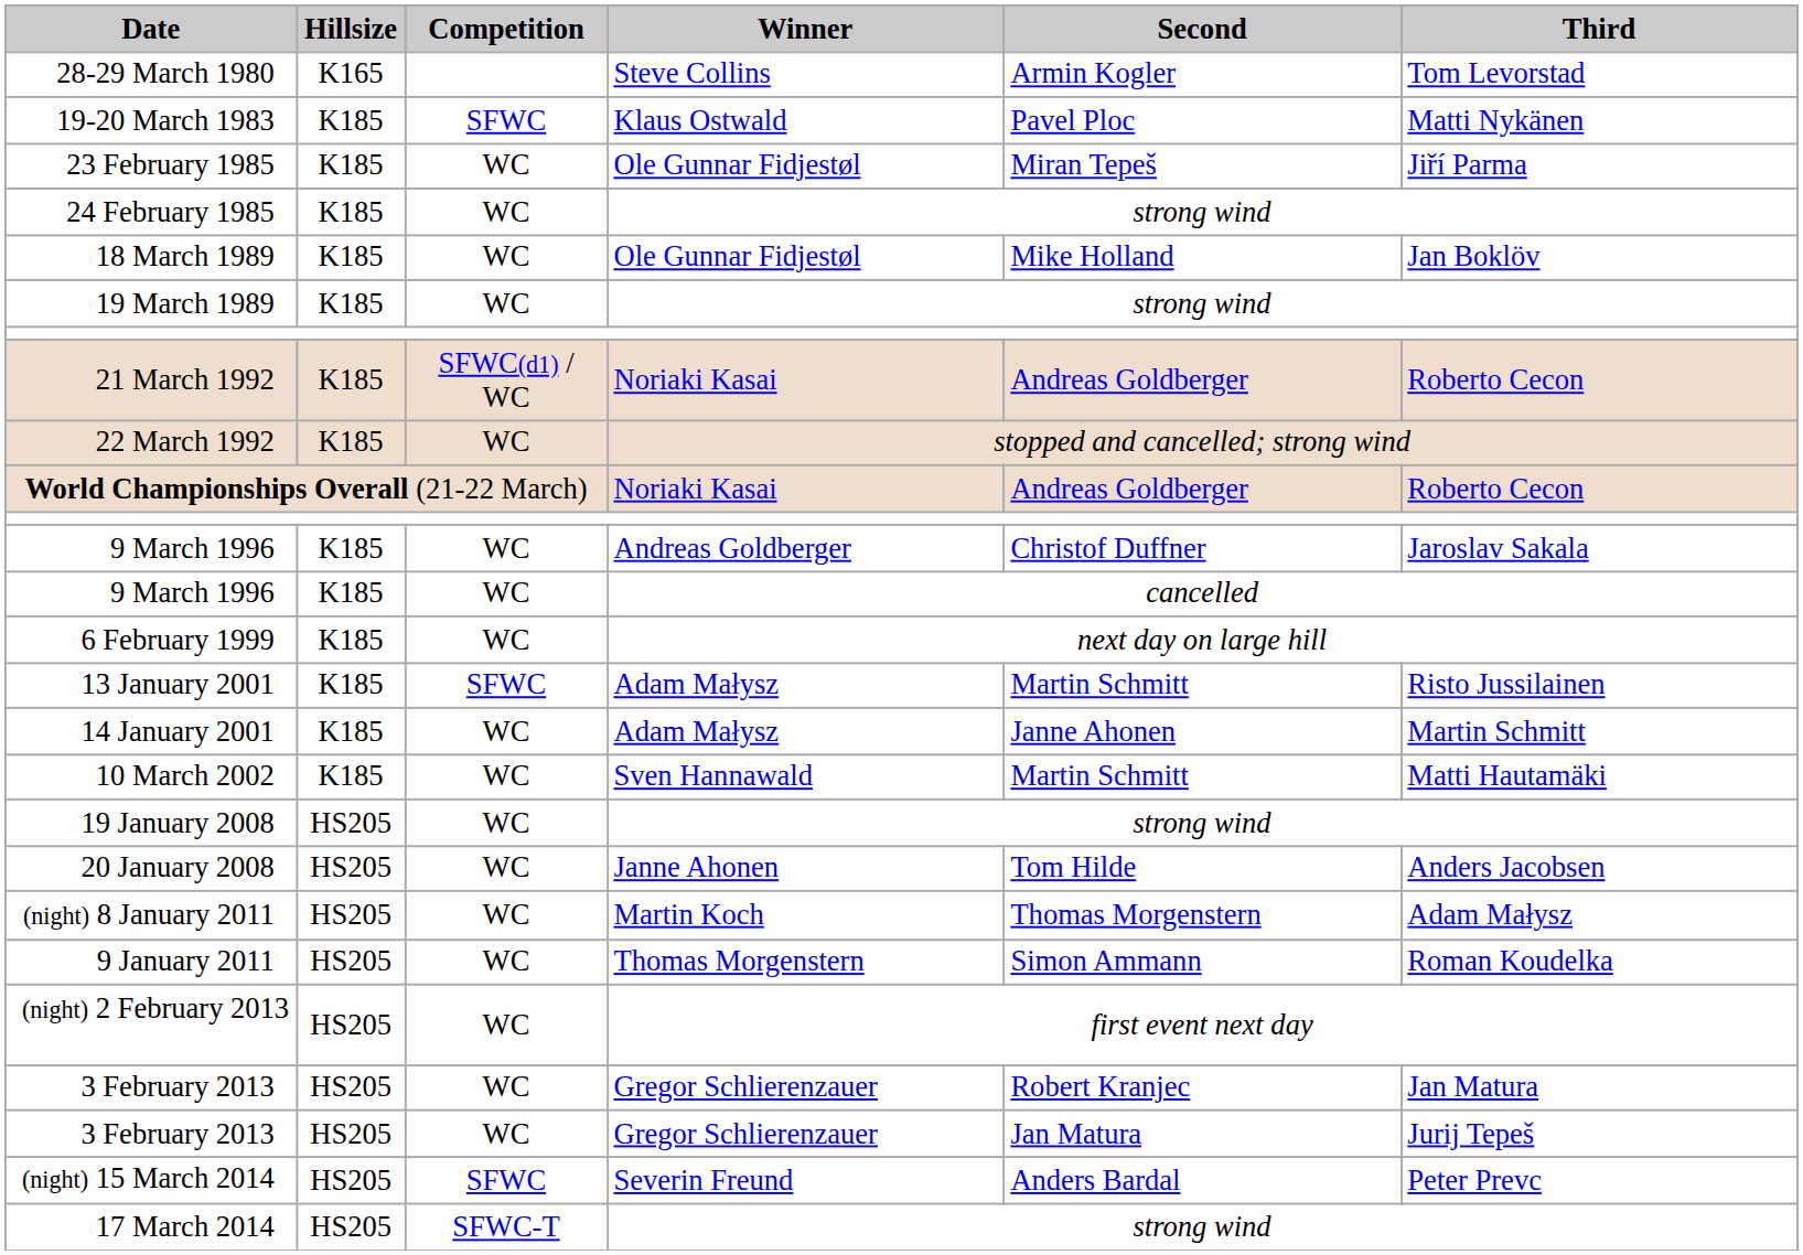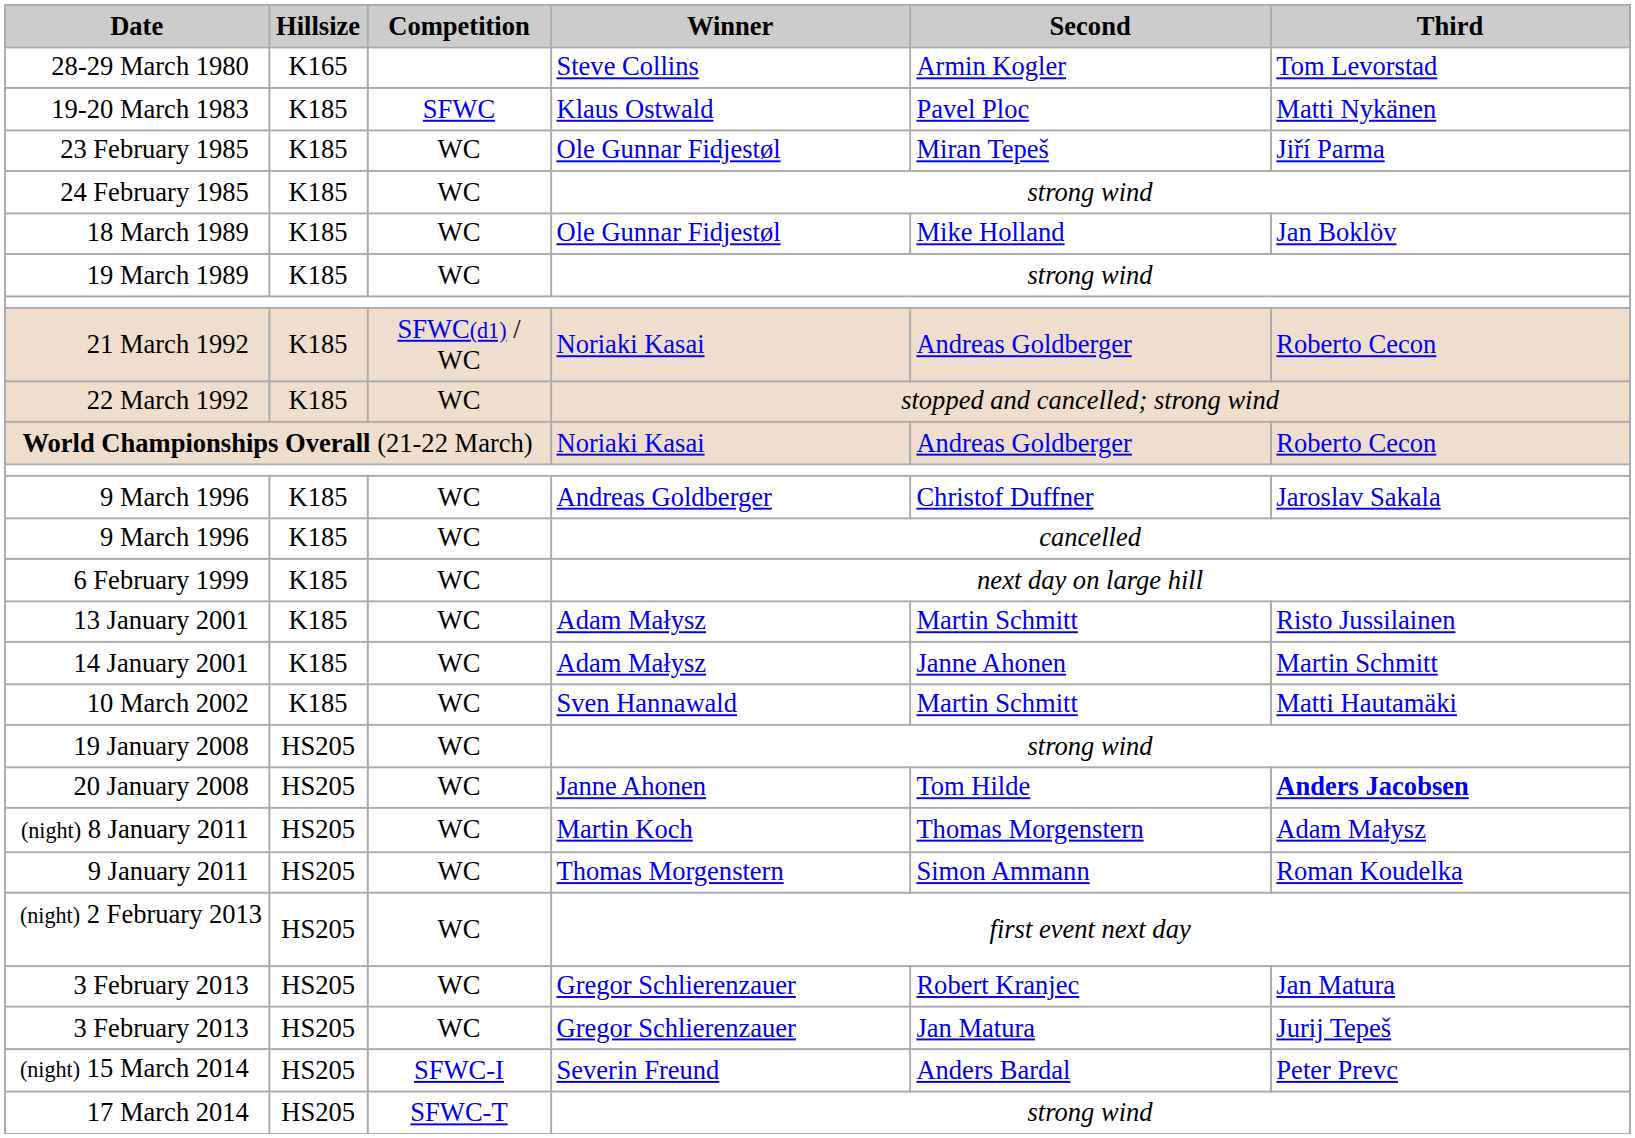 <table class="wikitable plainrowheaders" style="background:#fff; font-size:86%; line-height:15px; border:grey solid 1px; border-collapse:collapse;">
 <tr style="background:#ccc; text-align:center;">
 <th style="background:#ccc;" width="130">Date</th>
 <th style="background:#ccc;" width="45">Hillsize</th>
 <th style="background:#ccc;" width="88">Competition</th>
 <th style="background:#ccc;" width="180">Winner</th>
 <th style="background:#ccc;" width="180">Second</th>
 <th style="background:#ccc;" width="180">Third</th>
 </tr>
 <tr>
 <td align=right>28-29 March 1980  </td>
 <td align=center>K165</td>
 <td align=center></td>
 <td> <a href='#'>Steve Collins</a></td>
 <td> <a href='#'>Armin Kogler</a></td>
 <td> <a href='#'>Tom Levorstad</a></td>
 </tr>
 <tr>
 <td align=right>19-20 March 1983  </td>
 <td align=center>K185</td>
 <td align=center><a href='#'>SFWC</a></td>
 <td> <a href='#'>Klaus Ostwald</a></td>
 <td> <a href='#'>Pavel Ploc</a></td>
 <td> <a href='#'>Matti Nykänen</a></td>
 </tr>
 <tr>
 <td align=right>23 February 1985  </td>
 <td align=center>K185</td>
 <td align=center>WC</td>
 <td> <a href='#'>Ole Gunnar Fidjestøl</a></td>
 <td> <a href='#'>Miran Tepeš</a></td>
 <td> <a href='#'>Jiří Parma</a></td>
 </tr>
 <tr>
 <td align=right>24 February 1985  </td>
 <td align=center>K185</td>
 <td align=center>WC</td>
 <td colspan=3 align=center><em>strong wind</em></td>
 </tr>
 <tr>
 <td align=right>18 March 1989  </td>
 <td align=center>K185</td>
 <td align=center>WC</td>
 <td> <a href='#'>Ole Gunnar Fidjestøl</a></td>
 <td> <a href='#'>Mike Holland</a></td>
 <td> <a href='#'>Jan Boklöv</a></td>
 </tr>
 <tr>
 <td align=right>19 March 1989  </td>
 <td align=center>K185</td>
 <td align=center>WC</td>
 <td colspan=3 align=center><em>strong wind</em></td>
 </tr>
 <tr>
 <td colspan=6></td>
 </tr>
 <tr bgcolor=#EFDECD>
 <td align=right>21 March 1992  </td>
 <td align=center>K185</td>
 <td align=center><a href='#'>SFWC<small>(d1)</small></a> / WC</td>
 <td> <a href='#'>Noriaki Kasai</a></td>
 <td> <a href='#'>Andreas Goldberger</a></td>
 <td> <a href='#'>Roberto Cecon</a></td>
 </tr>
 <tr bgcolor=#EFDECD>
 <td align=right>22 March 1992  </td>
 <td align=center>K185</td>
 <td align=center>WC</td>
 <td colspan="3" align="center"><em>stopped and cancelled; strong wind</em></td>
 </tr>
 <tr bgcolor=#EFDECD>
 <td colspan="3" align=center><strong>World Championships Overall</strong> (21-22 March)</td>
 <td> <a href='#'>Noriaki Kasai</a></td>
 <td> <a href='#'>Andreas Goldberger</a></td>
 <td> <a href='#'>Roberto Cecon</a></td>
 </tr>
 <tr>
 <td colspan=6></td>
 </tr>
 <tr>
 <td align=right>9 March 1996  </td>
 <td align=center>K185</td>
 <td align=center>WC</td>
 <td> <a href='#'>Andreas Goldberger</a></td>
 <td> <a href='#'>Christof Duffner</a></td>
 <td> <a href='#'>Jaroslav Sakala</a></td>
 </tr>
 <tr>
 <td align=right>9 March 1996  </td>
 <td align=center>K185</td>
 <td align=center>WC</td>
 <td colspan="3" align="center"><em>cancelled</em></td>
 </tr>
 <tr>
 <td align=right>6 February 1999  </td>
 <td align=center>K185</td>
 <td align=center>WC</td>
 <td colspan="3" align="center"><em>next day on large hill</em></td>
 </tr>
 <tr>
 <td align=right>13 January 2001  </td>
 <td align=center>K185</td>
-<td align=center><a href='#'>SFWC</a></td>
+<td align=center>WC</td>
 <td> <a href='#'>Adam Małysz</a></td>
 <td> <a href='#'>Martin Schmitt</a></td>
 <td> <a href='#'>Risto Jussilainen</a></td>
 </tr>
 <tr>
 <td align=right>14 January 2001  </td>
 <td align=center>K185</td>
 <td align=center>WC</td>
 <td> <a href='#'>Adam Małysz</a></td>
 <td> <a href='#'>Janne Ahonen</a></td>
 <td> <a href='#'>Martin Schmitt</a></td>
 </tr>
 <tr>
 <td align=right>10 March 2002  </td>
 <td align=center>K185</td>
 <td align=center>WC</td>
 <td> <a href='#'>Sven Hannawald</a></td>
 <td> <a href='#'>Martin Schmitt</a></td>
 <td> <a href='#'>Matti Hautamäki</a></td>
 </tr>
 <tr>
 <td align=right>19 January 2008  </td>
 <td align=center>HS205</td>
 <td align=center>WC</td>
 <td colspan="3" align="center"><em>strong wind</em></td>
 </tr>
 <tr>
 <td align=right>20 January 2008  </td>
 <td align=center>HS205</td>
 <td align=center>WC</td>
 <td> <a href='#'>Janne Ahonen</a></td>
 <td> <a href='#'>Tom Hilde</a></td>
-<td> <a href='#'>Anders Jacobsen</a></td>
+<td><strong> <a href='#'>Anders Jacobsen</a></strong></td>
 </tr>
 <tr>
 <td align=right><small>(night)</small> 8 January 2011  </td>
 <td align=center>HS205</td>
 <td align=center>WC</td>
 <td> <a href='#'>Martin Koch</a></td>
 <td> <a href='#'>Thomas Morgenstern</a></td>
 <td> <a href='#'>Adam Małysz</a></td>
 </tr>
 <tr>
 <td align=right>9 January 2011  </td>
 <td align=center>HS205</td>
 <td align=center>WC</td>
 <td> <a href='#'>Thomas Morgenstern</a></td>
 <td> <a href='#'>Simon Ammann</a></td>
 <td> <a href='#'>Roman Koudelka</a></td>
 </tr>
 <tr>
 <td align=right><small>(night)</small> 2 February 2013  </td>
 <td align=center>HS205</td>
 <td align=center>WC</td>
 <td colspan="3" align="center"><em>first event next day</em></td>
 </tr>
 <tr>
 <td align=right>3 February 2013  </td>
 <td align=center>HS205</td>
 <td align=center>WC</td>
 <td> <a href='#'>Gregor Schlierenzauer</a></td>
 <td> <a href='#'>Robert Kranjec</a></td>
 <td> <a href='#'>Jan Matura</a></td>
 </tr>
 <tr>
 <td align=right>3 February 2013  </td>
 <td align=center>HS205</td>
 <td align=center>WC</td>
 <td> <a href='#'>Gregor Schlierenzauer</a></td>
 <td> <a href='#'>Jan Matura</a></td>
 <td> <a href='#'>Jurij Tepeš</a></td>
 </tr>
 <tr>
 <td align=right><small>(night)</small> 15 March 2014  </td>
 <td align=center>HS205</td>
-<td align=center><a href='#'>SFWC</a></td>
+<td align=center><a href='#'>SFWC-I</a></td>
 <td> <a href='#'>Severin Freund</a></td>
 <td> <a href='#'>Anders Bardal</a></td>
 <td> <a href='#'>Peter Prevc</a></td>
 </tr>
 <tr>
 <td align=right>17 March 2014  </td>
 <td align=center>HS205</td>
 <td align=center><a href='#'>SFWC-T</a></td>
 <td colspan=3 align=center><em>strong wind</em></td>
 </tr>
 </table>
